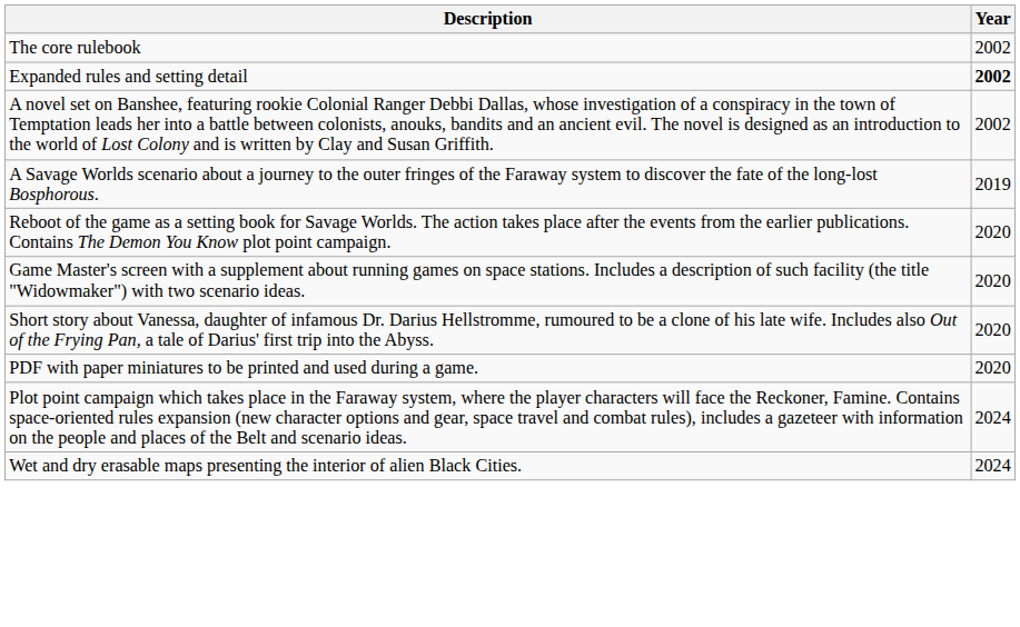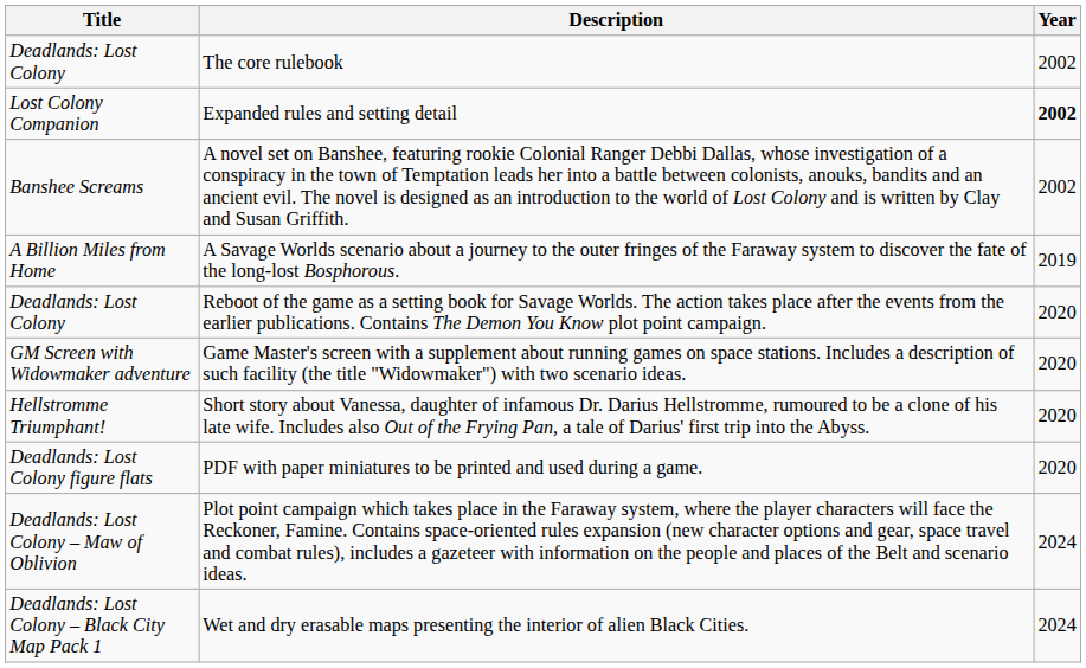 <table class="wikitable" style="width: 900px">
 <tr>
+<th>Title</th>
 <th>Description</th>
 <th>Year</th>
 </tr>
 <tr>
+<td><em>Deadlands: Lost Colony</em></td>
 <td>The core rulebook</td>
 <td>2002</td>
 </tr>
 <tr>
+<td><em>Lost Colony Companion</em></td>
 <td>Expanded rules and setting detail</td>
 <td><strong>2002</strong></td>
 </tr>
 <tr>
+<td><em>Banshee Screams</em></td>
 <td>A novel set on Banshee, featuring rookie Colonial Ranger Debbi Dallas, whose investigation of a conspiracy in the town of Temptation leads her into a battle between colonists, anouks, bandits and an ancient evil. The novel is designed as an introduction to the world of <em>Lost Colony</em> and is written by Clay and Susan Griffith.</td>
 <td>2002</td>
 </tr>
 <tr>
+<td><em>A Billion Miles from Home</em></td>
 <td>A Savage Worlds scenario about a journey to the outer fringes of the Faraway system to discover the fate of the long-lost <em>Bosphorous</em>.</td>
 <td>2019</td>
 </tr>
 <tr>
+<td><em>Deadlands: Lost Colony</em></td>
 <td>Reboot of the game as a setting book for Savage Worlds. The action takes place after the events from the earlier publications. Contains <em>The Demon You Know</em> plot point campaign.</td>
 <td>2020</td>
 </tr>
 <tr>
+<td><em>GM Screen with Widowmaker adventure</em></td>
 <td>Game Master's screen with a supplement about running games on space stations. Includes a description of such facility (the title "Widowmaker") with two scenario ideas.</td>
 <td>2020</td>
 </tr>
 <tr>
+<td><em>Hellstromme Triumphant!</em></td>
 <td>Short story about Vanessa, daughter of infamous Dr. Darius Hellstromme, rumoured to be a clone of his late wife. Includes also <em>Out of the Frying Pan,</em> a tale of Darius' first trip into the Abyss.</td>
 <td>2020</td>
 </tr>
 <tr>
+<td><em>Deadlands: Lost Colony figure flats</em></td>
 <td>PDF with paper miniatures to be printed and used during a game.</td>
 <td>2020</td>
 </tr>
 <tr>
+<td><em>Deadlands: Lost Colony – Maw of Oblivion</em></td>
 <td>Plot point campaign which takes place in the Faraway system, where the player characters will face the Reckoner, Famine. Contains space-oriented rules expansion (new character options and gear, space travel and combat rules), includes a gazeteer with information on the people and places of the Belt and scenario ideas.</td>
 <td>2024</td>
 </tr>
 <tr>
+<td><em>Deadlands: Lost Colony – Black City Map Pack 1</em></td>
 <td>Wet and dry erasable maps presenting the interior of alien Black Cities.</td>
 <td>2024</td>
 </tr>
 </table>
